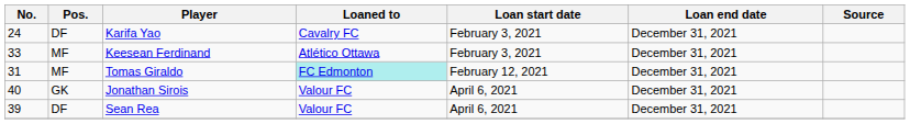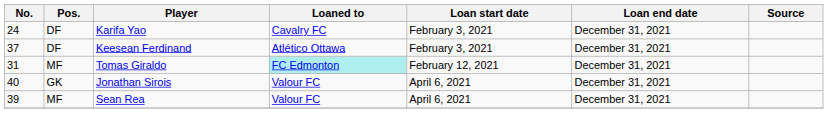 <table class="wikitable sortable" style="width:90%; text-align:center; font-size:95%; text-align:left;">
 <tr>
 <th>No.</th>
 <th>Pos.</th>
 <th>Player</th>
 <th>Loaned to</th>
 <th>Loan start date</th>
 <th>Loan end date</th>
 <th>Source</th>
 </tr>
 <tr>
 <td>24</td>
 <td>DF</td>
 <td> <a href='#'>Karifa Yao</a></td>
 <td> <a href='#'>Cavalry FC</a></td>
 <td>February 3, 2021</td>
 <td>December 31, 2021</td>
 <td></td>
 </tr>
 <tr>
-<td>33</td>
-<td>MF</td>
+<td>37</td>
+<td>DF</td>
 <td> <a href='#'>Keesean Ferdinand</a></td>
 <td> <a href='#'>Atlético Ottawa</a></td>
 <td>February 3, 2021</td>
 <td>December 31, 2021</td>
 <td></td>
 </tr>
 <tr>
 <td>31</td>
 <td>MF</td>
 <td> <a href='#'>Tomas Giraldo</a></td>
 <td style="background: paleturquoise;"> <a href='#'>FC Edmonton</a></td>
 <td>February 12, 2021</td>
 <td>December 31, 2021</td>
 <td></td>
 </tr>
 <tr>
 <td>40</td>
 <td>GK</td>
 <td> <a href='#'>Jonathan Sirois</a></td>
 <td> <a href='#'>Valour FC</a></td>
 <td>April 6, 2021</td>
 <td>December 31, 2021</td>
 <td></td>
 </tr>
 <tr>
 <td>39</td>
-<td>DF</td>
+<td>MF</td>
 <td> <a href='#'>Sean Rea</a></td>
 <td> <a href='#'>Valour FC</a></td>
 <td>April 6, 2021</td>
 <td>December 31, 2021</td>
 <td></td>
 </tr>
 <tr>
 </tr>
 </table>
